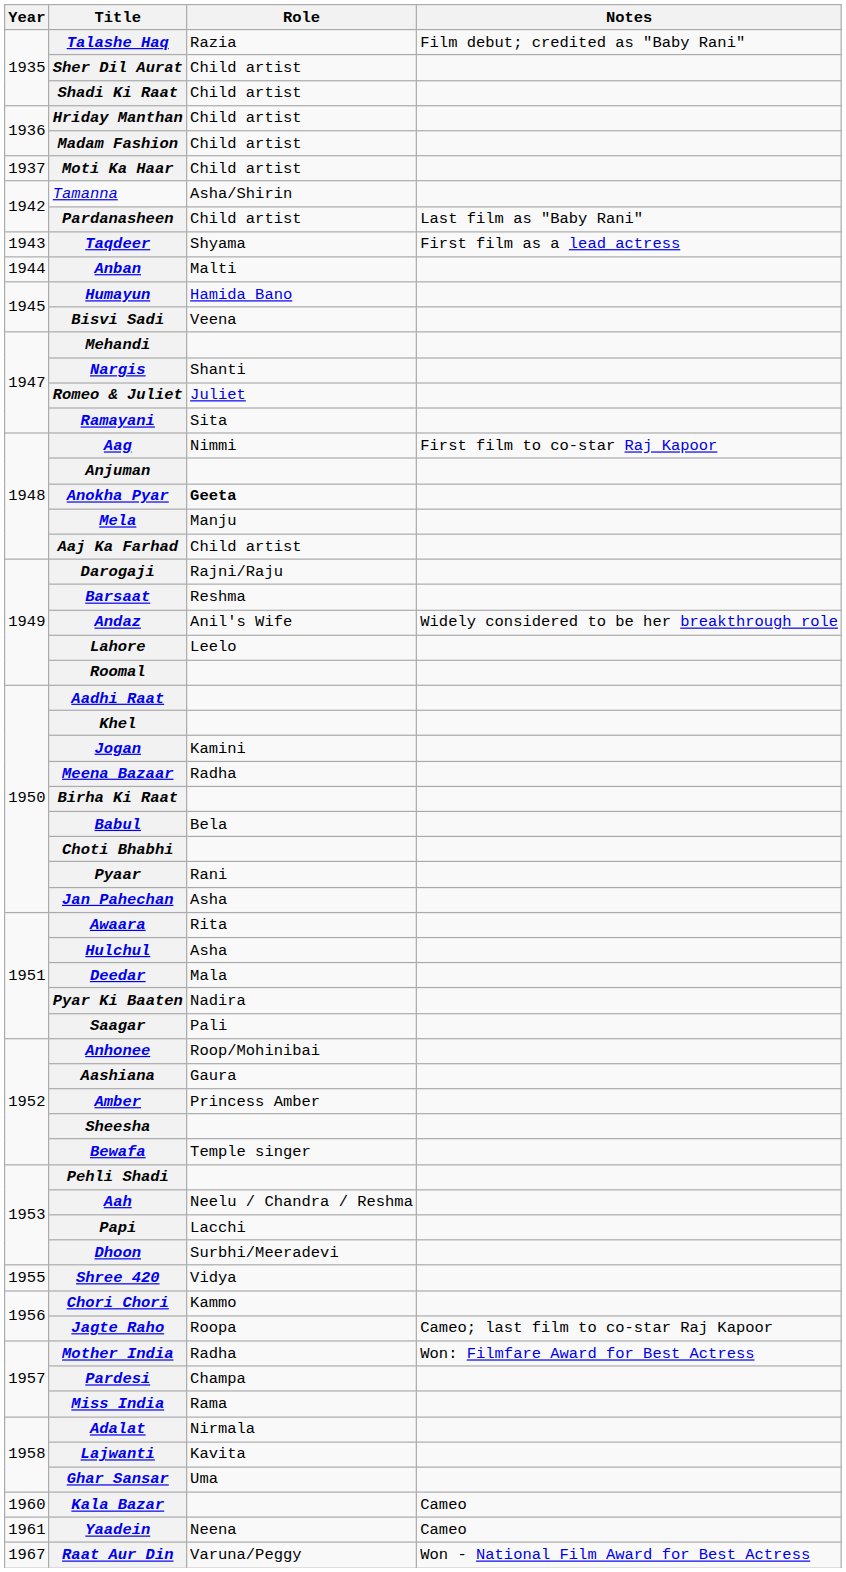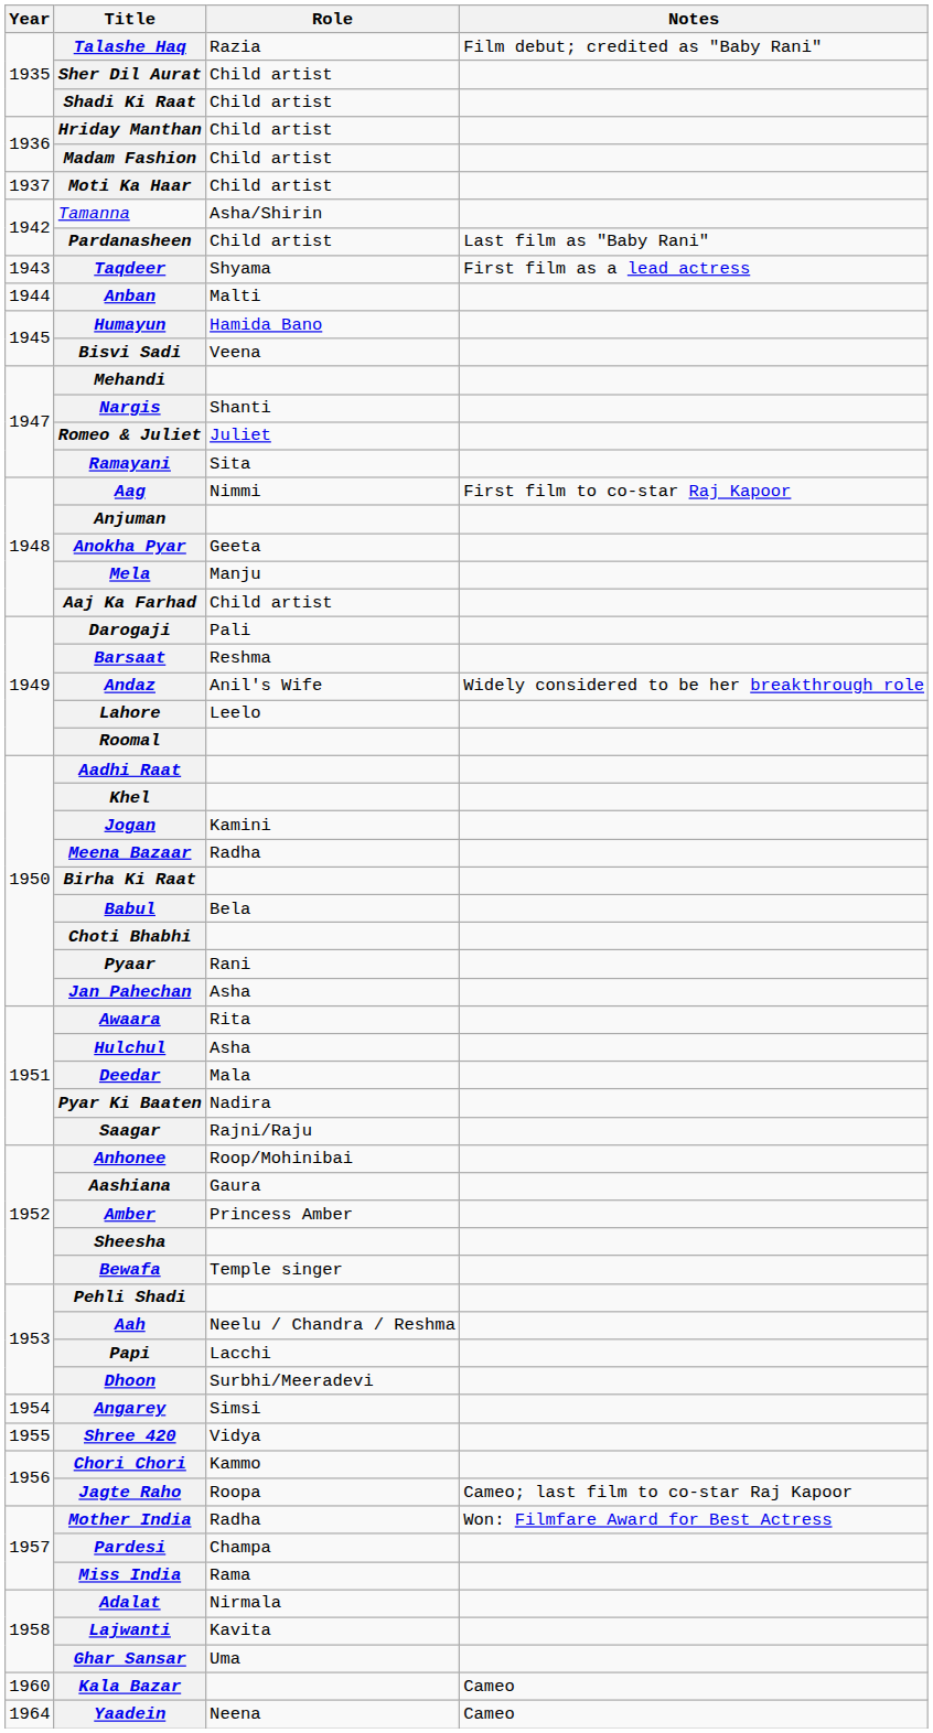 <table class="wikitable sortable plainrowheaders">
 <tr>
 <th scope="col">Year</th>
 <th scope="col">Title</th>
 <th scope="col">Role</th>
 <th scope="col">Notes</th>
 </tr>
 <tr>
 <td rowspan="3">1935</td>
 <th scope="row"><em><a href='#'>Talashe Haq</a></em></th>
 <td>Razia</td>
 <td>Film debut; credited as "Baby Rani"</td>
 </tr>
 <tr>
 <th scope="row"><em>Sher Dil Aurat</em></th>
 <td>Child artist</td>
 <td></td>
 </tr>
 <tr>
 <th scope="row"><em>Shadi Ki Raat</em></th>
 <td>Child artist</td>
 <td></td>
 </tr>
 <tr>
 <td rowspan="2">1936</td>
 <th scope="row"><em>Hriday Manthan</em></th>
 <td>Child artist</td>
 <td></td>
 </tr>
 <tr>
 <th scope="row"><em>Madam Fashion</em></th>
 <td>Child artist</td>
 <td></td>
 </tr>
 <tr>
 <td>1937</td>
 <th scope="row"><em>Moti Ka Haar</em></th>
 <td>Child artist</td>
 <td></td>
 </tr>
 <tr>
 <td rowspan="2">1942</td>
 <td><em><a href='#'>Tamanna</a></em></td>
 <td>Asha/Shirin</td>
 <td></td>
 </tr>
 <tr>
 <th scope="row"><em>Pardanasheen</em></th>
 <td>Child artist</td>
 <td>Last film as "Baby Rani"</td>
 </tr>
 <tr>
 <td>1943</td>
 <th scope="row"><em><a href='#'>Taqdeer</a></em></th>
 <td>Shyama</td>
 <td>First film as a <a href='#'>lead actress</a></td>
 </tr>
 <tr>
 <td>1944</td>
 <th scope="row"><em><a href='#'>Anban</a></em></th>
 <td>Malti</td>
 <td></td>
 </tr>
 <tr>
 <td rowspan="2">1945</td>
 <th scope="row"><em><a href='#'>Humayun</a></em></th>
 <td><a href='#'>Hamida Bano</a></td>
 <td></td>
 </tr>
 <tr>
 <th scope="row"><em>Bisvi Sadi</em></th>
 <td>Veena</td>
 <td></td>
 </tr>
 <tr>
 <td rowspan="4">1947</td>
 <th scope="row"><em>Mehandi</em></th>
 <td></td>
 <td></td>
 </tr>
 <tr>
 <th scope="row"><em><a href='#'>Nargis</a></em></th>
 <td>Shanti</td>
 <td></td>
 </tr>
 <tr>
 <th scope="row"><em>Romeo & Juliet</em></th>
 <td><a href='#'>Juliet</a></td>
 <td></td>
 </tr>
 <tr>
 <th scope="row"><em><a href='#'>Ramayani</a></em></th>
 <td>Sita</td>
 <td></td>
 </tr>
 <tr>
 <td rowspan="5">1948</td>
 <th scope="row"><em><a href='#'>Aag</a></em></th>
 <td>Nimmi</td>
 <td>First film to co-star <a href='#'>Raj Kapoor</a></td>
 </tr>
 <tr>
 <th scope="row"><em>Anjuman</em></th>
 <td></td>
 <td></td>
 </tr>
 <tr>
 <th scope="row"><em><a href='#'>Anokha Pyar</a></em></th>
-<td><strong>Geeta</strong></td>
+<td>Geeta</td>
 <td></td>
 </tr>
 <tr>
 <th scope="row"><em><a href='#'>Mela</a></em></th>
 <td>Manju</td>
 <td></td>
 </tr>
 <tr>
 <th scope="row"><em>Aaj Ka Farhad</em></th>
 <td>Child artist</td>
 <td></td>
 </tr>
 <tr>
 <td rowspan="5">1949</td>
 <th scope="row"><em>Darogaji</em></th>
-<td>Rajni/Raju</td>
+<td>Pali</td>
 <td></td>
 </tr>
 <tr>
 <th scope="row"><em><a href='#'>Barsaat</a></em></th>
 <td>Reshma</td>
 <td></td>
 </tr>
 <tr>
 <th scope="row"><em><a href='#'>Andaz</a></em></th>
 <td>Anil's Wife</td>
 <td>Widely considered to be her <a href='#'>breakthrough role</a></td>
 </tr>
 <tr>
 <th scope="row"><em>Lahore</em></th>
 <td>Leelo</td>
 <td></td>
 </tr>
 <tr>
 <th scope="row"><em>Roomal</em></th>
 <td></td>
 <td></td>
 </tr>
 <tr>
 <td rowspan="9">1950</td>
 <th scope="row"><em><a href='#'>Aadhi Raat</a></em></th>
 <td></td>
 <td></td>
 </tr>
 <tr>
 <th scope="row"><em>Khel</em></th>
 <td></td>
 <td></td>
 </tr>
 <tr>
 <th scope="row"><em><a href='#'>Jogan</a></em></th>
 <td>Kamini</td>
 <td></td>
 </tr>
 <tr>
 <th scope="row"><em><a href='#'>Meena Bazaar</a></em></th>
 <td>Radha</td>
 <td></td>
 </tr>
 <tr>
 <th scope="row"><em>Birha Ki Raat</em></th>
 <td></td>
 <td></td>
 </tr>
 <tr>
 <th scope="row"><em><a href='#'>Babul</a></em></th>
 <td>Bela</td>
 <td></td>
 </tr>
 <tr>
 <th scope="row"><em>Choti Bhabhi</em></th>
 <td></td>
 <td></td>
 </tr>
 <tr>
 <th scope="row"><em>Pyaar</em></th>
 <td>Rani</td>
 <td></td>
 </tr>
 <tr>
 <th scope="row"><em><a href='#'>Jan Pahechan</a></em></th>
 <td>Asha</td>
 <td></td>
 </tr>
 <tr>
 <td rowspan="5">1951</td>
 <th scope="row"><em><a href='#'>Awaara</a></em></th>
 <td>Rita</td>
 <td></td>
 </tr>
 <tr>
 <th scope="row"><em><a href='#'>Hulchul</a></em></th>
 <td>Asha</td>
 <td></td>
 </tr>
 <tr>
 <th scope="row"><em><a href='#'>Deedar</a></em></th>
 <td>Mala</td>
 <td></td>
 </tr>
 <tr>
 <th scope="row"><em>Pyar Ki Baaten</em></th>
 <td>Nadira</td>
 <td></td>
 </tr>
 <tr>
 <th scope="row"><em>Saagar</em></th>
-<td>Pali</td>
+<td>Rajni/Raju</td>
 <td></td>
 </tr>
 <tr>
 <td rowspan="5">1952</td>
 <th scope="row"><em><a href='#'>Anhonee</a></em></th>
 <td>Roop/Mohinibai</td>
 <td></td>
 </tr>
 <tr>
 <th scope="row"><em>Aashiana</em></th>
 <td>Gaura</td>
 <td></td>
 </tr>
 <tr>
 <th scope="row"><em><a href='#'>Amber</a></em></th>
 <td>Princess Amber</td>
 <td></td>
 </tr>
 <tr>
 <th scope="row"><em>Sheesha</em></th>
 <td></td>
 <td></td>
 </tr>
 <tr>
 <th scope="row"><em><a href='#'>Bewafa</a></em></th>
 <td>Temple singer</td>
 <td></td>
 </tr>
 <tr>
 <td rowspan="4">1953</td>
 <th scope="row"><em>Pehli Shadi</em></th>
 <td></td>
 <td></td>
 </tr>
 <tr>
 <th scope="row"><em><a href='#'>Aah</a></em></th>
 <td>Neelu / Chandra / Reshma</td>
 <td></td>
 </tr>
 <tr>
 <th scope="row"><em>Papi</em></th>
 <td>Lacchi</td>
 <td></td>
 </tr>
 <tr>
 <th scope="row"><em><a href='#'>Dhoon</a></em></th>
 <td>Surbhi/Meeradevi</td>
+<td></td>
+</tr>
+<tr>
+<td>1954</td>
+<th scope="row"><em><a href='#'>Angarey</a></em></th>
+<td>Simsi</td>
 <td></td>
 </tr>
 <tr>
 <td>1955</td>
 <th scope="row"><em><a href='#'>Shree 420</a></em></th>
 <td>Vidya</td>
 <td></td>
 </tr>
 <tr>
 <td rowspan="2">1956</td>
 <th scope="row"><em><a href='#'>Chori Chori</a></em></th>
 <td>Kammo</td>
 <td></td>
 </tr>
 <tr>
 <th scope="row"><em><a href='#'>Jagte Raho</a></em></th>
 <td>Roopa</td>
 <td>Cameo;  last film to co-star Raj Kapoor</td>
 </tr>
 <tr>
 <td rowspan="3">1957</td>
 <th scope="row"><em><a href='#'>Mother India</a></em></th>
 <td>Radha</td>
 <td>Won: <a href='#'>Filmfare Award for Best Actress</a></td>
 </tr>
 <tr>
 <th scope="row"><em><a href='#'>Pardesi</a></em></th>
 <td>Champa</td>
 <td></td>
 </tr>
 <tr>
 <th scope="row"><em><a href='#'>Miss India</a></em></th>
 <td>Rama</td>
 <td></td>
 </tr>
 <tr>
 <td rowspan="3">1958</td>
 <th scope="row"><em><a href='#'>Adalat</a></em></th>
 <td>Nirmala</td>
 <td></td>
 </tr>
 <tr>
 <th scope="row"><em><a href='#'>Lajwanti</a></em></th>
 <td>Kavita</td>
 <td></td>
 </tr>
 <tr>
 <th scope="row"><em><a href='#'>Ghar Sansar</a></em></th>
 <td>Uma</td>
 <td></td>
 </tr>
 <tr>
 <td>1960</td>
 <th scope="row"><em><a href='#'>Kala Bazar</a></em></th>
 <td></td>
 <td>Cameo</td>
 </tr>
 <tr>
-<td>1961</td>
+<td>1964</td>
 <th scope="row"><em><a href='#'>Yaadein</a></em></th>
 <td>Neena</td>
 <td>Cameo</td>
 </tr>
-<tr>
-<td>1967</td>
-<th scope="row"><em><a href='#'>Raat Aur Din</a></em></th>
-<td>Varuna/Peggy</td>
-<td>Won - <a href='#'>National Film Award for Best Actress</a></td>
-</tr>
 </table>
